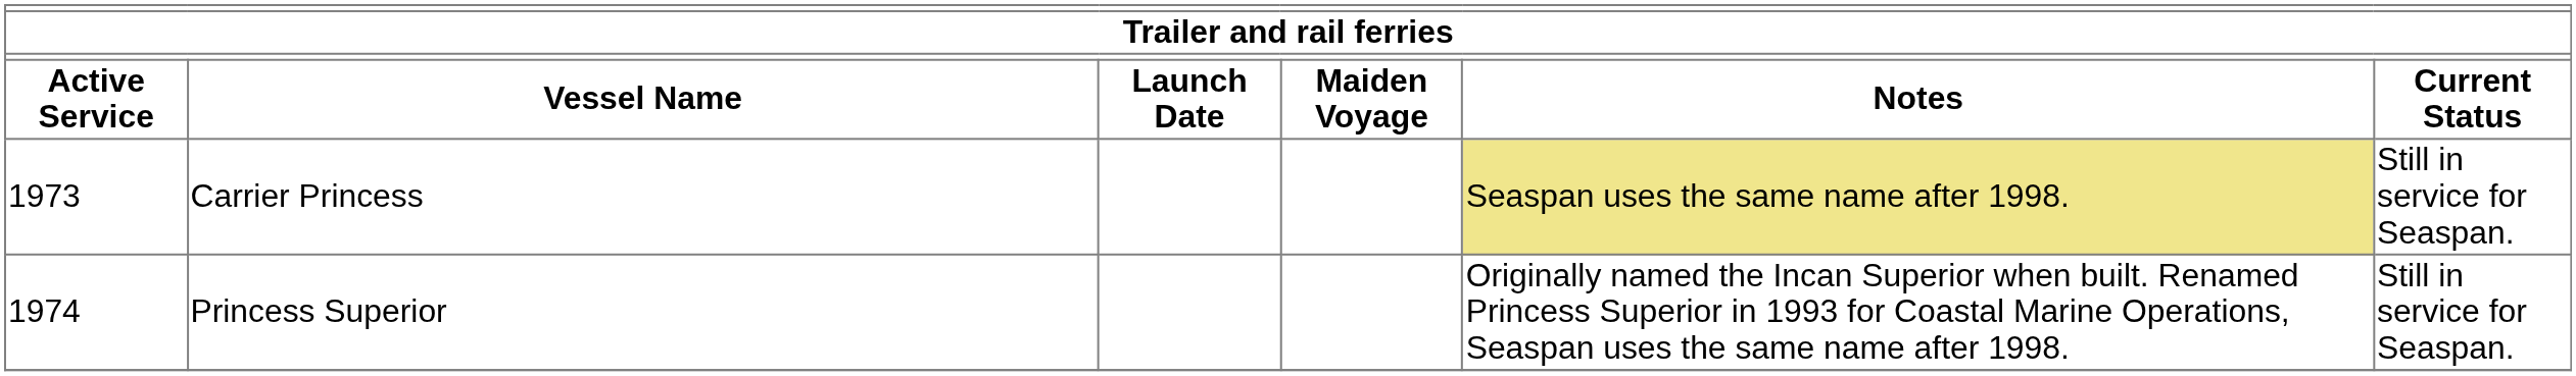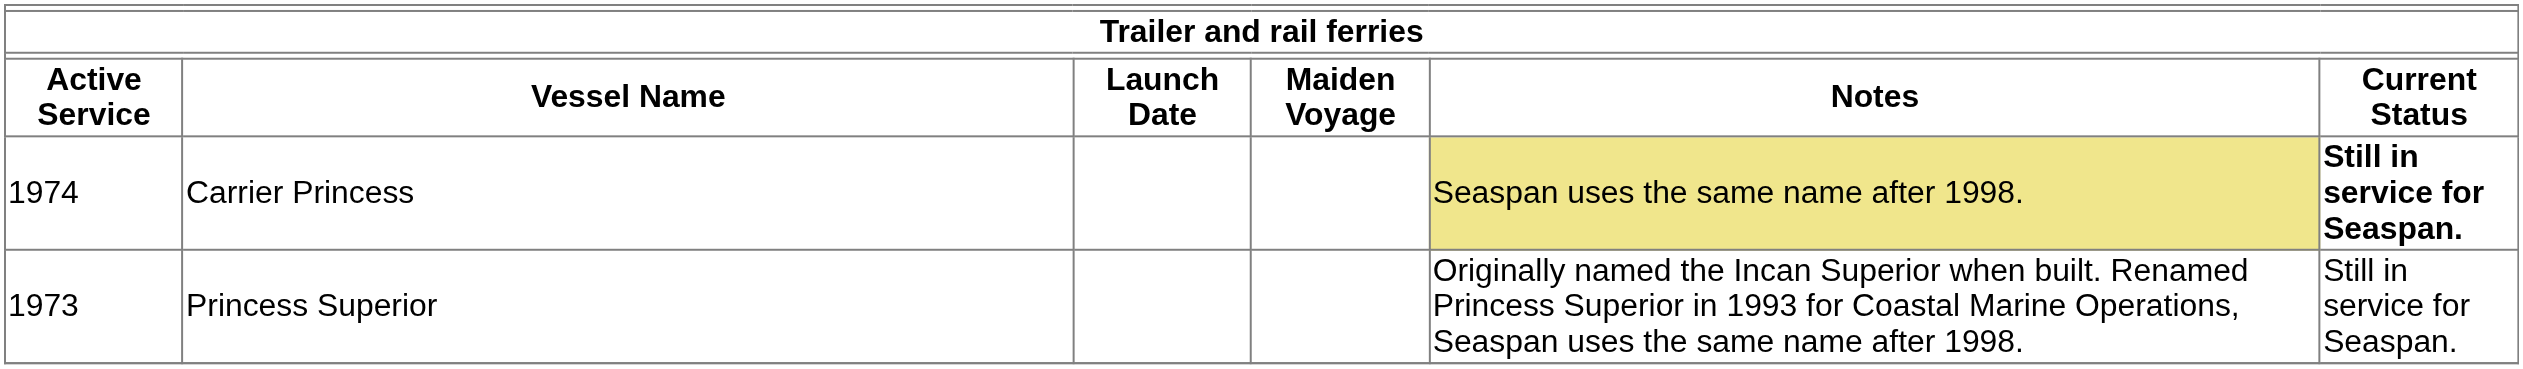 <table border=1 style="border-collapse: collapse">
 <tr>
 <th colspan="7"></th>
 </tr>
 <tr>
 <th colspan="7"><strong>Trailer and rail ferries</strong></th>
 </tr>
 <tr>
 <th colspan="7"></th>
 </tr>
 <tr>
 <th width="5%">Active Service</th>
 <th width="25%">Vessel Name</th>
 <th width="5%">Launch Date</th>
 <th width="5%">Maiden Voyage</th>
 <th width="25%">Notes</th>
 <th width="5%">Current Status</th>
 </tr>
 <tr>
-<td>1973</td>
+<td>1974</td>
 <td>Carrier Princess</td>
 <td></td>
 <td></td>
 <td style="background: khaki;">Seaspan uses the same name after 1998.</td>
-<td>Still in service for Seaspan.</td>
+<td><strong>Still in service for Seaspan.</strong></td>
 </tr>
 <tr>
-<td>1974</td>
+<td>1973</td>
 <td>Princess Superior</td>
 <td></td>
 <td></td>
 <td>Originally named the Incan Superior when built. Renamed Princess Superior in 1993 for Coastal Marine Operations, Seaspan uses the same name after 1998.</td>
 <td>Still in service for Seaspan.</td>
 </tr>
 <tr>
 </tr>
 </table>
